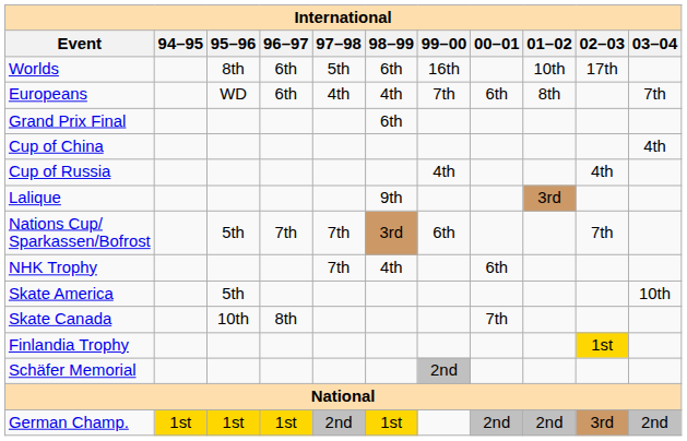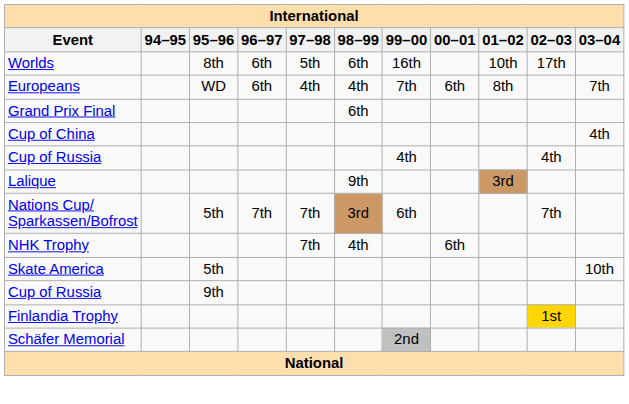 <table class="wikitable" style="text-align:center">
 <tr>
 <th style="background-color: #ffdead; " colspan=11 align=center>International</th>
 </tr>
 <tr>
 <th>Event</th>
 <th>94–95</th>
 <th>95–96</th>
 <th>96–97</th>
 <th>97–98</th>
 <th>98–99</th>
 <th>99–00</th>
 <th>00–01</th>
 <th>01–02</th>
 <th>02–03</th>
 <th>03–04</th>
 </tr>
 <tr>
 <td align=left><a href='#'>Worlds</a></td>
 <td></td>
 <td>8th</td>
 <td>6th</td>
 <td>5th</td>
 <td>6th</td>
 <td>16th</td>
 <td></td>
 <td>10th</td>
 <td>17th</td>
 <td></td>
 </tr>
 <tr>
 <td align=left><a href='#'>Europeans</a></td>
 <td></td>
 <td>WD</td>
 <td>6th</td>
 <td>4th</td>
 <td>4th</td>
 <td>7th</td>
 <td>6th</td>
 <td>8th</td>
 <td></td>
 <td>7th</td>
 </tr>
 <tr>
 <td align=left><a href='#'>Grand Prix Final</a></td>
 <td></td>
 <td></td>
 <td></td>
 <td></td>
 <td>6th</td>
 <td></td>
 <td></td>
 <td></td>
 <td></td>
 <td></td>
 </tr>
 <tr>
 <td align=left> <a href='#'>Cup of China</a></td>
 <td></td>
 <td></td>
 <td></td>
 <td></td>
 <td></td>
 <td></td>
 <td></td>
 <td></td>
 <td></td>
 <td>4th</td>
 </tr>
 <tr>
 <td align=left> <a href='#'>Cup of Russia</a></td>
 <td></td>
 <td></td>
 <td></td>
 <td></td>
 <td></td>
 <td>4th</td>
 <td></td>
 <td></td>
 <td>4th</td>
 <td></td>
 </tr>
 <tr>
 <td align=left> <a href='#'>Lalique</a></td>
 <td></td>
 <td></td>
 <td></td>
 <td></td>
 <td>9th</td>
 <td></td>
 <td></td>
 <td bgcolor=cc9966>3rd</td>
 <td></td>
 <td></td>
 </tr>
 <tr>
 <td align=left> <a href='#'>Nations Cup/<br>Sparkassen/Bofrost</a></td>
 <td></td>
 <td>5th</td>
 <td>7th</td>
 <td>7th</td>
 <td bgcolor=cc9966>3rd</td>
 <td>6th</td>
 <td></td>
 <td></td>
 <td>7th</td>
 <td></td>
 </tr>
 <tr>
 <td align=left> <a href='#'>NHK Trophy</a></td>
 <td></td>
 <td></td>
 <td></td>
 <td>7th</td>
 <td>4th</td>
 <td></td>
 <td>6th</td>
 <td></td>
 <td></td>
 <td></td>
 </tr>
 <tr>
 <td align=left> <a href='#'>Skate America</a></td>
 <td></td>
 <td>5th</td>
 <td></td>
 <td></td>
 <td></td>
 <td></td>
 <td></td>
 <td></td>
 <td></td>
 <td>10th</td>
 </tr>
 <tr>
-<td align=left> <a href='#'>Skate Canada</a></td>
+<td align=left><a href='#'>Cup of Russia</a></td>
 <td></td>
-<td>10th</td>
-<td>8th</td>
+<td>9th</td>
 <td></td>
 <td></td>
 <td></td>
-<td>7th</td>
+<td></td>
+<td></td>
 <td></td>
 <td></td>
 <td></td>
 </tr>
 <tr>
 <td align=left><a href='#'>Finlandia Trophy</a></td>
 <td></td>
 <td></td>
 <td></td>
 <td></td>
 <td></td>
 <td></td>
 <td></td>
 <td></td>
 <td bgcolor=gold>1st</td>
 <td></td>
 </tr>
 <tr>
 <td align=left><a href='#'>Schäfer Memorial</a></td>
 <td></td>
 <td></td>
 <td></td>
 <td></td>
 <td></td>
 <td bgcolor=silver>2nd</td>
 <td></td>
 <td></td>
 <td></td>
 <td></td>
 </tr>
 <tr>
 <th style="background-color: #ffdead; " colspan=11 align=center>National</th>
 </tr>
-<tr>
-<td align=left><a href='#'>German Champ.</a></td>
-<td bgcolor=gold>1st</td>
-<td bgcolor=gold>1st</td>
-<td bgcolor=gold>1st</td>
-<td bgcolor=silver>2nd</td>
-<td bgcolor=gold>1st</td>
-<td></td>
-<td bgcolor=silver>2nd</td>
-<td bgcolor=silver>2nd</td>
-<td bgcolor=cc9966>3rd</td>
-<td bgcolor=silver>2nd</td>
-</tr>
 </table>
